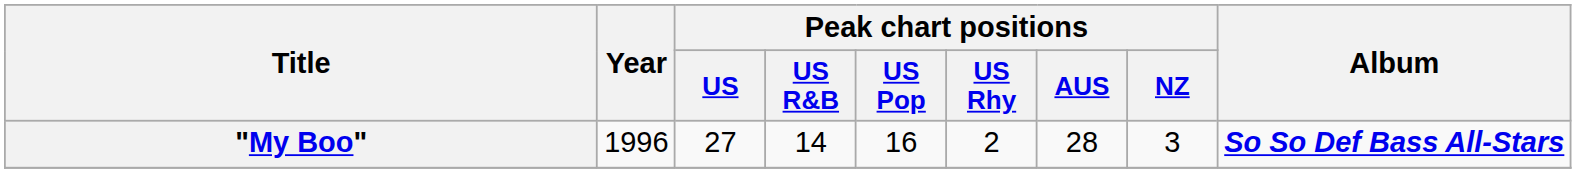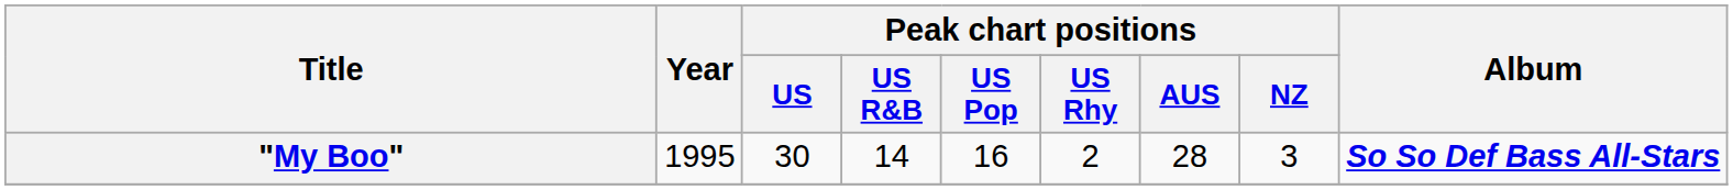 <table class="wikitable plainrowheaders" style="text-align:center;">
 <tr>
 <th scope="col" rowspan="2" style="width:20em;">Title</th>
 <th scope="col" rowspan="2">Year</th>
 <th scope="col" colspan="6">Peak chart positions</th>
 <th scope="col" rowspan="2">Album</th>
 </tr>
 <tr>
 <th scope="col" style="width:3em;font-size:90%;"><a href='#'>US</a><br></th>
 <th scope="col" style="width:3em;font-size:90%;"><a href='#'>US<br>R&B</a></th>
 <th scope="col" style="width:3em;font-size:90%;"><a href='#'>US<br>Pop</a><br></th>
 <th scope="col" style="width:3em;font-size:90%;"><a href='#'>US<br>Rhy</a><br></th>
 <th scope="col" style="width:3em;font-size:90%;"><a href='#'>AUS</a><br></th>
 <th scope="col" style="width:3em;font-size:90%;"><a href='#'>NZ</a><br></th>
 </tr>
 <tr>
 <th scope="row">"<a href='#'>My Boo</a>"</th>
-<td>1996</td>
-<td>27</td>
+<td>1995</td>
+<td>30</td>
 <td>14</td>
 <td>16</td>
 <td>2</td>
 <td>28</td>
 <td>3</td>
 <td><strong><em><a href='#'>So So Def Bass All-Stars</a></em></strong></td>
 </tr>
 <tr>
 </tr>
 </table>
